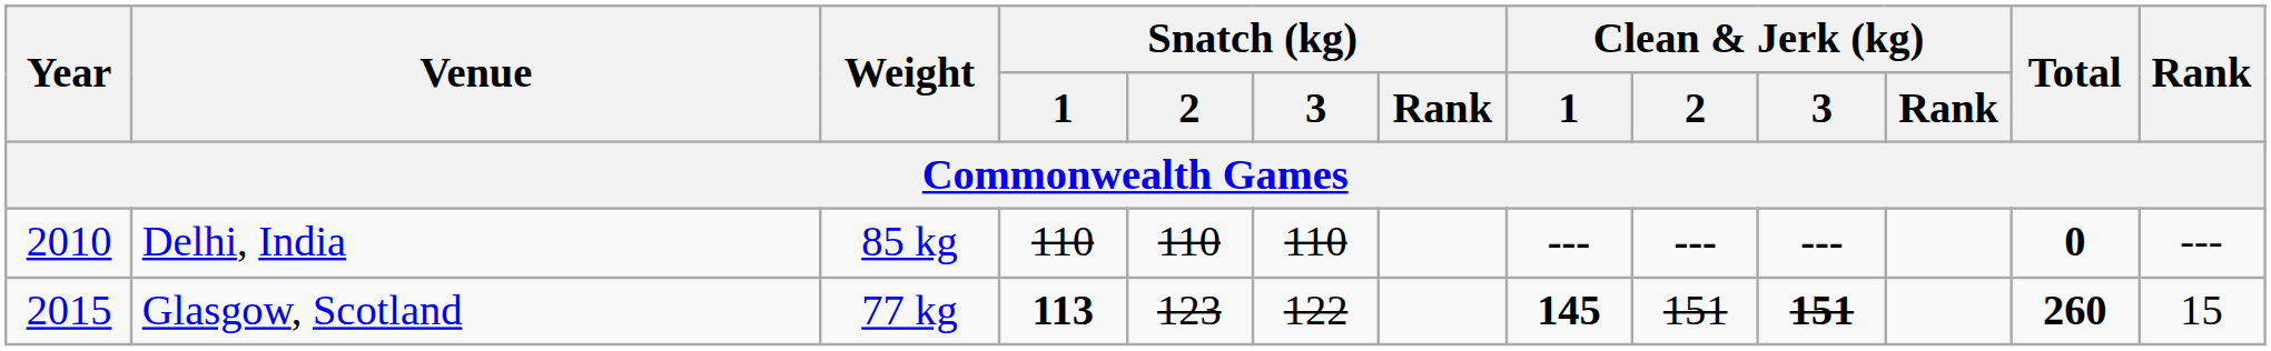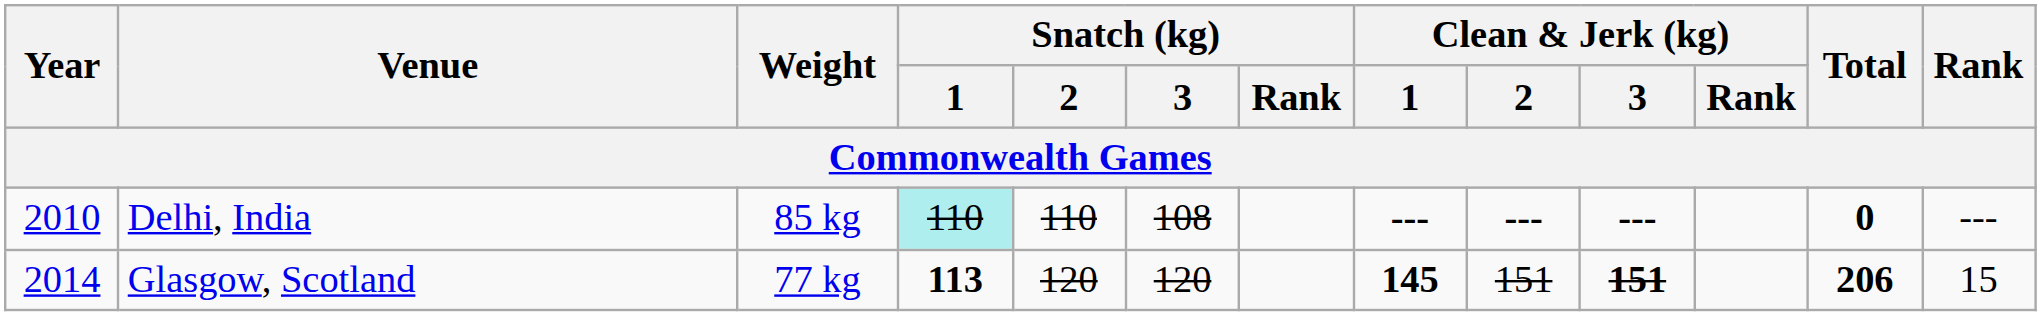 <table class = "wikitable" style="text-align:center;">
 <tr>
 <th rowspan=2 width=40>Year</th>
 <th rowspan=2 width=250>Venue</th>
 <th rowspan=2 width=60>Weight</th>
 <th colspan=4>Snatch (kg)</th>
 <th colspan=4>Clean & Jerk (kg)</th>
 <th rowspan=2 width=40>Total</th>
 <th rowspan=2 width=40>Rank</th>
 </tr>
 <tr>
 <th width=40>1</th>
 <th width=40>2</th>
 <th width=40>3</th>
 <th width=40>Rank</th>
 <th width=40>1</th>
 <th width=40>2</th>
 <th width=40>3</th>
 <th width=40>Rank</th>
 </tr>
 <tr>
 <th colspan=13><a href='#'>Commonwealth Games</a></th>
 </tr>
 <tr>
 <td><a href='#'>2010</a></td>
 <td align=left> <a href='#'>Delhi</a>, <a href='#'>India</a></td>
 <td><a href='#'>85 kg</a></td>
+<td style="background: paleturquoise;"><s>110</s></td>
 <td><s>110</s></td>
-<td><s>110</s></td>
-<td><s>110</s></td>
+<td><s>108</s></td>
 <td></td>
 <td><strong>---</strong></td>
 <td><strong>---</strong></td>
 <td><strong>---</strong></td>
 <td></td>
 <td><strong>0</strong></td>
 <td>---</td>
 </tr>
 <tr>
-<td><a href='#'>2015</a></td>
+<td><a href='#'>2014</a></td>
 <td align=left> <a href='#'>Glasgow</a>, <a href='#'>Scotland</a></td>
 <td><a href='#'>77 kg</a></td>
 <td><strong>113</strong></td>
-<td><s>123</s></td>
-<td><s>122</s></td>
+<td><s>120</s></td>
+<td><s>120</s></td>
 <td></td>
 <td><strong>145</strong></td>
 <td><s>151</s></td>
 <td><strong><s>151</s></strong></td>
 <td></td>
-<td><strong>260</strong></td>
+<td><strong>206</strong></td>
 <td>15</td>
 </tr>
 </table>
